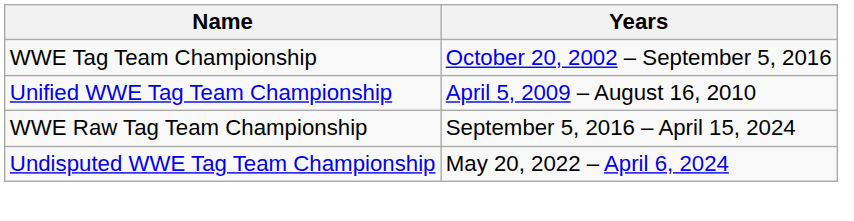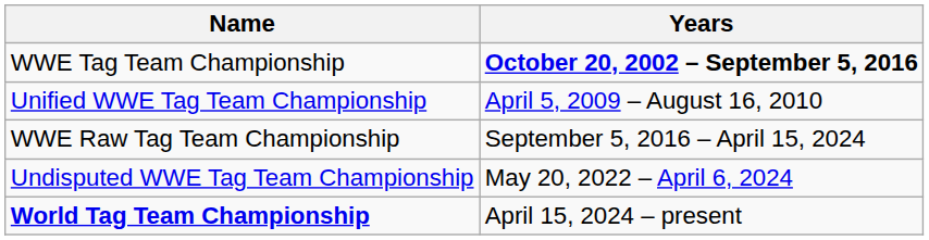 <table class="wikitable">
 <tr>
 <th>Name</th>
 <th>Years</th>
 </tr>
 <tr>
 <td>WWE Tag Team Championship</td>
-<td><a href='#'>October 20, 2002</a> – September 5, 2016</td>
+<td><strong><a href='#'>October 20, 2002</a> – September 5, 2016</strong></td>
 </tr>
 <tr>
 <td><a href='#'>Unified WWE Tag Team Championship</a></td>
 <td><a href='#'>April 5, 2009</a> – August 16, 2010</td>
 </tr>
 <tr>
 <td>WWE Raw Tag Team Championship</td>
 <td>September 5, 2016 – April 15, 2024</td>
 </tr>
 <tr>
 <td><a href='#'>Undisputed WWE Tag Team Championship</a></td>
 <td>May 20, 2022 – <a href='#'>April 6, 2024</a></td>
 </tr>
+<tr>
+<td><a href='#'><strong>World Tag Team Championship</strong></a></td>
+<td>April 15, 2024 – present</td>
+</tr>
 </table>
